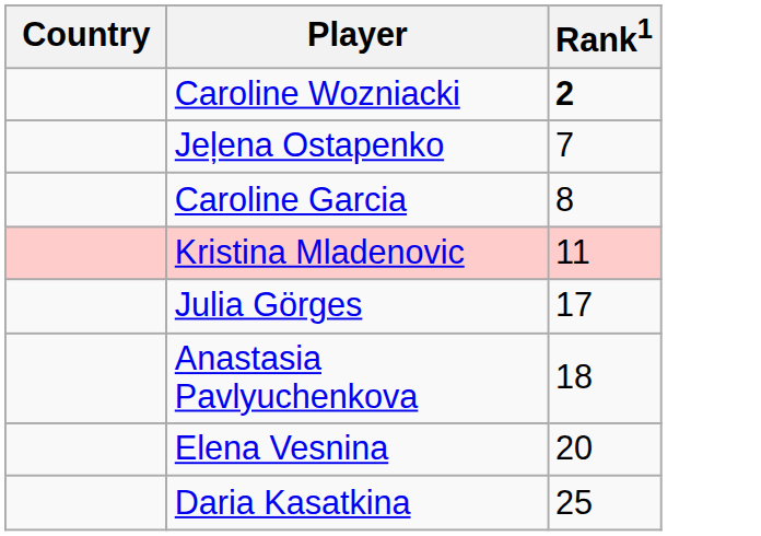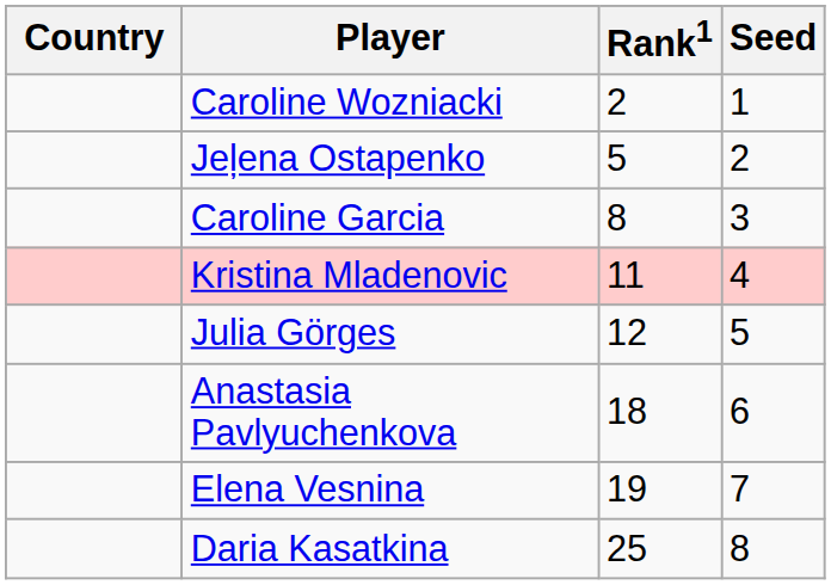 <table class="sortable wikitable">
 <tr>
 <th width="70">Country</th>
 <th width="175">Player</th>
 <th>Rank<sup>1</sup></th>
+<th>Seed</th>
 </tr>
 <tr>
 <td></td>
 <td><a href='#'>Caroline Wozniacki</a></td>
-<td><strong>2</strong></td>
+<td>2</td>
+<td>1</td>
 </tr>
 <tr>
 <td></td>
 <td><a href='#'>Jeļena Ostapenko</a></td>
-<td>7</td>
+<td>5</td>
+<td>2</td>
 </tr>
 <tr>
 <td></td>
 <td><a href='#'>Caroline Garcia</a></td>
 <td>8</td>
+<td>3</td>
 </tr>
 <tr style="background:#fcc;">
 <td></td>
 <td><a href='#'>Kristina Mladenovic</a></td>
 <td>11</td>
+<td>4</td>
 </tr>
 <tr>
 <td></td>
 <td><a href='#'>Julia Görges</a></td>
-<td>17</td>
+<td>12</td>
+<td>5</td>
 </tr>
 <tr>
 <td></td>
 <td><a href='#'>Anastasia Pavlyuchenkova</a></td>
 <td>18</td>
+<td>6</td>
 </tr>
 <tr>
 <td></td>
 <td><a href='#'>Elena Vesnina</a></td>
-<td>20</td>
+<td>19</td>
+<td>7</td>
 </tr>
 <tr>
 <td></td>
 <td><a href='#'>Daria Kasatkina</a></td>
 <td>25</td>
+<td>8</td>
 </tr>
 </table>
